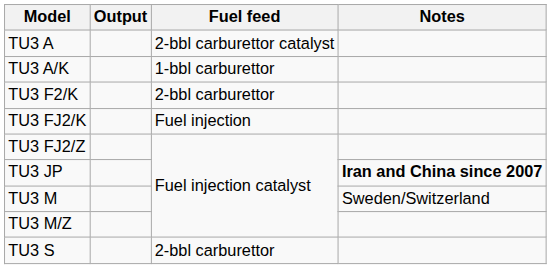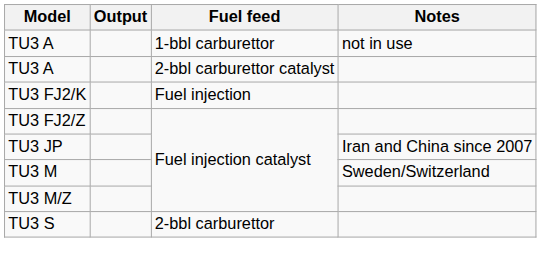 <table class="wikitable">
 <tr>
 <th>Model</th>
 <th>Output</th>
 <th>Fuel feed</th>
 <th>Notes</th>
 </tr>
 <tr>
 <td>TU3 A</td>
 <td></td>
-<td>2-bbl carburettor catalyst</td>
-<td></td>
+<td>1-bbl carburettor</td>
+<td>not in use</td>
 </tr>
 <tr>
-<td>TU3 A/K</td>
+<td>TU3 A</td>
 <td></td>
-<td>1-bbl carburettor</td>
-<td></td>
-</tr>
-<tr>
-<td>TU3 F2/K</td>
-<td></td>
-<td>2-bbl carburettor</td>
+<td>2-bbl carburettor catalyst</td>
 <td></td>
 </tr>
 <tr>
 <td>TU3 FJ2/K</td>
 <td></td>
 <td>Fuel injection</td>
 <td></td>
 </tr>
 <tr>
 <td>TU3 FJ2/Z</td>
 <td></td>
 <td rowspan=4>Fuel injection catalyst</td>
 <td></td>
 </tr>
 <tr>
 <td>TU3 JP</td>
 <td></td>
-<td><strong>Iran and China since 2007</strong></td>
+<td>Iran and China since 2007</td>
 </tr>
 <tr>
 <td>TU3 M</td>
 <td></td>
 <td>Sweden/Switzerland</td>
 </tr>
 <tr>
 <td>TU3 M/Z</td>
 <td></td>
 <td></td>
 </tr>
 <tr>
 <td>TU3 S</td>
 <td></td>
 <td>2-bbl carburettor</td>
 <td></td>
 </tr>
 </table>
